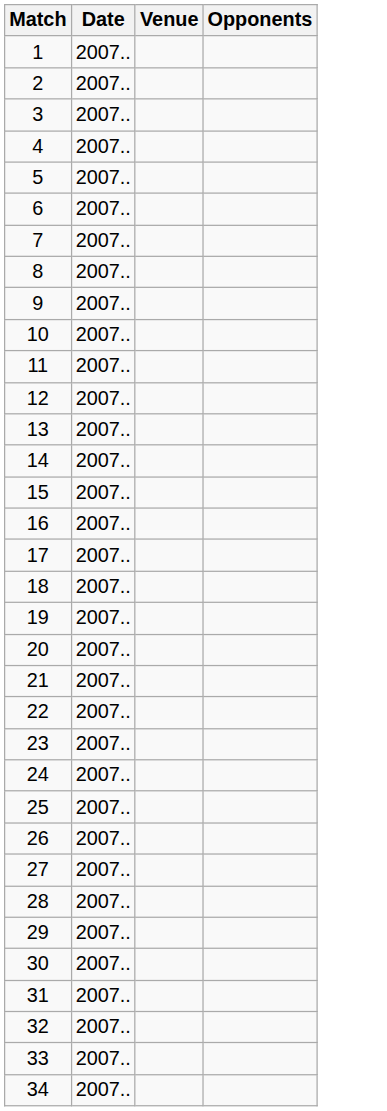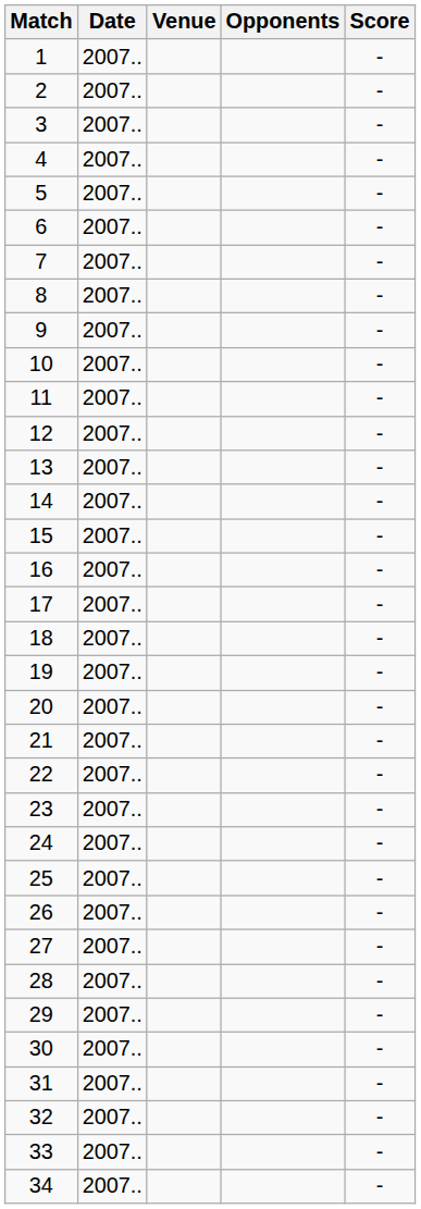 <table class="wikitable" style="text-align:center;">
 <tr>
 <th>Match</th>
 <th>Date</th>
 <th>Venue</th>
 <th>Opponents</th>
+<th>Score</th>
 </tr>
 <tr>
 <td>1</td>
 <td>2007..</td>
 <td></td>
 <td></td>
+<td>-</td>
 </tr>
 <tr>
 <td>2</td>
 <td>2007..</td>
 <td></td>
 <td></td>
+<td>-</td>
 </tr>
 <tr>
 <td>3</td>
 <td>2007..</td>
 <td></td>
 <td></td>
+<td>-</td>
 </tr>
 <tr>
 <td>4</td>
 <td>2007..</td>
 <td></td>
 <td></td>
+<td>-</td>
 </tr>
 <tr>
 <td>5</td>
 <td>2007..</td>
 <td></td>
 <td></td>
+<td>-</td>
 </tr>
 <tr>
 <td>6</td>
 <td>2007..</td>
 <td></td>
 <td></td>
+<td>-</td>
 </tr>
 <tr>
 <td>7</td>
 <td>2007..</td>
 <td></td>
 <td></td>
+<td>-</td>
 </tr>
 <tr>
 <td>8</td>
 <td>2007..</td>
 <td></td>
 <td></td>
+<td>-</td>
 </tr>
 <tr>
 <td>9</td>
 <td>2007..</td>
 <td></td>
 <td></td>
+<td>-</td>
 </tr>
 <tr>
 <td>10</td>
 <td>2007..</td>
 <td></td>
 <td></td>
+<td>-</td>
 </tr>
 <tr>
 <td>11</td>
 <td>2007..</td>
 <td></td>
 <td></td>
+<td>-</td>
 </tr>
 <tr>
 <td>12</td>
 <td>2007..</td>
 <td></td>
 <td></td>
+<td>-</td>
 </tr>
 <tr>
 <td>13</td>
 <td>2007..</td>
 <td></td>
 <td></td>
+<td>-</td>
 </tr>
 <tr>
 <td>14</td>
 <td>2007..</td>
 <td></td>
 <td></td>
+<td>-</td>
 </tr>
 <tr>
 <td>15</td>
 <td>2007..</td>
 <td></td>
 <td></td>
+<td>-</td>
 </tr>
 <tr>
 <td>16</td>
 <td>2007..</td>
 <td></td>
 <td></td>
+<td>-</td>
 </tr>
 <tr>
 <td>17</td>
 <td>2007..</td>
 <td></td>
 <td></td>
+<td>-</td>
 </tr>
 <tr>
 <td>18</td>
 <td>2007..</td>
 <td></td>
 <td></td>
+<td>-</td>
 </tr>
 <tr>
 <td>19</td>
 <td>2007..</td>
 <td></td>
 <td></td>
+<td>-</td>
 </tr>
 <tr>
 <td>20</td>
 <td>2007..</td>
 <td></td>
 <td></td>
+<td>-</td>
 </tr>
 <tr>
 <td>21</td>
 <td>2007..</td>
 <td></td>
 <td></td>
+<td>-</td>
 </tr>
 <tr>
 <td>22</td>
 <td>2007..</td>
 <td></td>
 <td></td>
+<td>-</td>
 </tr>
 <tr>
 <td>23</td>
 <td>2007..</td>
 <td></td>
 <td></td>
+<td>-</td>
 </tr>
 <tr>
 <td>24</td>
 <td>2007..</td>
 <td></td>
 <td></td>
+<td>-</td>
 </tr>
 <tr>
 <td>25</td>
 <td>2007..</td>
 <td></td>
 <td></td>
+<td>-</td>
 </tr>
 <tr>
 <td>26</td>
 <td>2007..</td>
 <td></td>
 <td></td>
+<td>-</td>
 </tr>
 <tr>
 <td>27</td>
 <td>2007..</td>
 <td></td>
 <td></td>
+<td>-</td>
 </tr>
 <tr>
 <td>28</td>
 <td>2007..</td>
 <td></td>
 <td></td>
+<td>-</td>
 </tr>
 <tr>
 <td>29</td>
 <td>2007..</td>
 <td></td>
 <td></td>
+<td>-</td>
 </tr>
 <tr>
 <td>30</td>
 <td>2007..</td>
 <td></td>
 <td></td>
+<td>-</td>
 </tr>
 <tr>
 <td>31</td>
 <td>2007..</td>
 <td></td>
 <td></td>
+<td>-</td>
 </tr>
 <tr>
 <td>32</td>
 <td>2007..</td>
 <td></td>
 <td></td>
+<td>-</td>
 </tr>
 <tr>
 <td>33</td>
 <td>2007..</td>
 <td></td>
 <td></td>
+<td>-</td>
 </tr>
 <tr>
 <td>34</td>
 <td>2007..</td>
 <td></td>
 <td></td>
+<td>-</td>
 </tr>
 </table>
